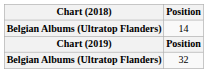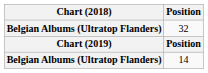 <table class="wikitable sortable plainrowheaders" style="text-align:center">
 <tr>
 <th scope="col">Chart (2018)</th>
 <th scope="col">Position</th>
 </tr>
 <tr>
 <th scope="row">Belgian Albums (Ultratop Flanders)</th>
-<td>14</td>
+<td>32</td>
 </tr>
 <tr>
 <th scope="col">Chart (2019)</th>
 <th scope="col">Position</th>
 </tr>
 <tr>
 <th scope="row">Belgian Albums (Ultratop Flanders)</th>
-<td>32</td>
+<td>14</td>
 </tr>
 </table>
